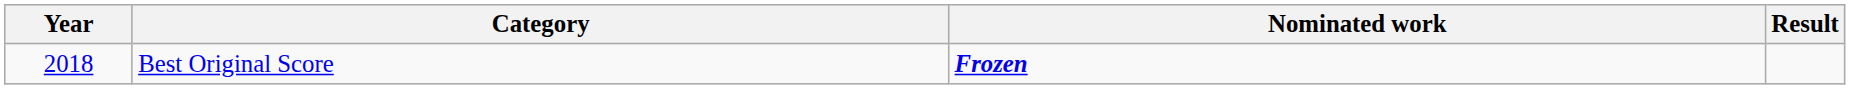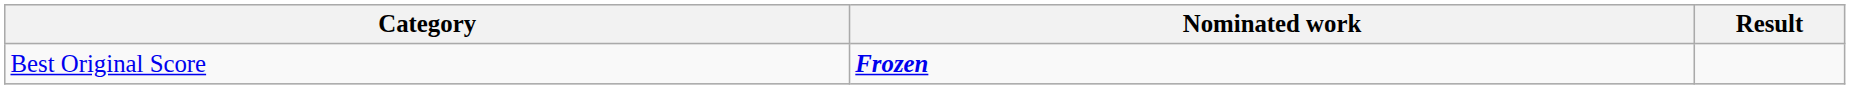 <table class="wikitable sortable" width = 75%>
 <tr>
-<th width=7%>Year</th>
 <th width=45%>Category</th>
 <th width=45%>Nominated work</th>
 <th width=8%>Result</th>
 </tr>
 <tr>
-<td style="text-align:center;"><a href='#'>2018</a></td>
 <td><a href='#'>Best Original Score</a></td>
 <td><strong><em><a href='#'>Frozen</a></em></strong></td>
 <td></td>
 </tr>
 </table>
